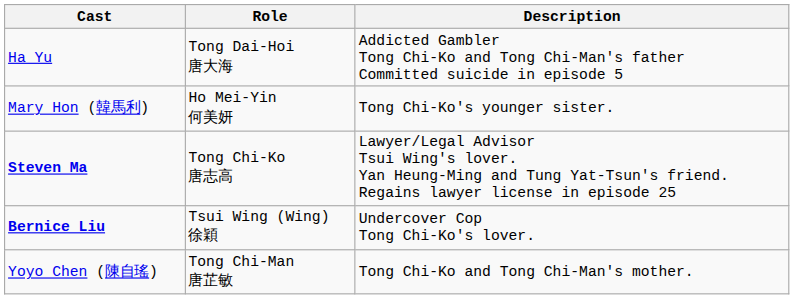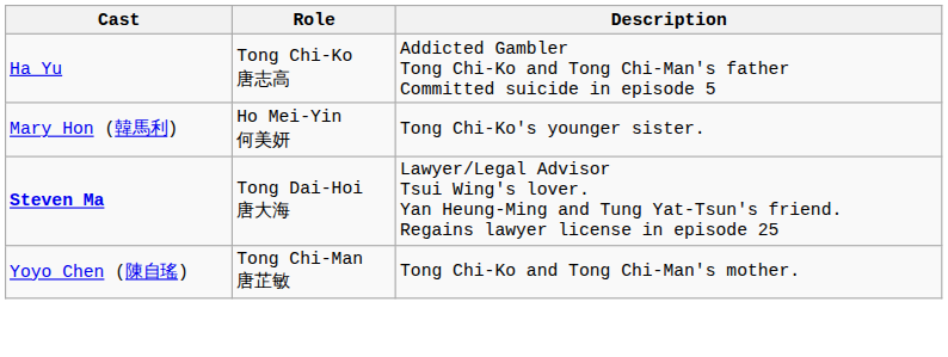 <table class="wikitable" width="55%">
 <tr>
 <th>Cast</th>
 <th>Role</th>
 <th>Description</th>
 </tr>
 <tr>
 <td><a href='#'>Ha Yu</a></td>
-<td>Tong Dai-Hoi <br> 唐大海</td>
+<td>Tong Chi-Ko <br> 唐志高</td>
 <td>Addicted Gambler <br> Tong Chi-Ko and Tong Chi-Man's father <br>Committed suicide in episode 5</td>
 </tr>
 <tr>
 <td><a href='#'>Mary Hon</a> (<a href='#'>韓馬利</a>)</td>
 <td>Ho Mei-Yin <br> 何美妍</td>
 <td>Tong Chi-Ko's younger sister.</td>
 </tr>
 <tr>
 <td><strong><a href='#'>Steven Ma</a></strong></td>
-<td>Tong Chi-Ko <br> 唐志高</td>
+<td>Tong Dai-Hoi <br> 唐大海</td>
 <td>Lawyer/Legal Advisor <br> Tsui Wing's lover. <br> Yan Heung-Ming and Tung Yat-Tsun's friend. <br> Regains lawyer license in episode 25</td>
-</tr>
-<tr>
-<td><strong><a href='#'>Bernice Liu</a></strong></td>
-<td>Tsui Wing (Wing) <br> 徐穎</td>
-<td>Undercover Cop <br> Tong Chi-Ko's lover.</td>
 </tr>
 <tr>
 <td><a href='#'>Yoyo Chen</a> (<a href='#'>陳自瑤</a>)</td>
 <td>Tong Chi-Man <br> 唐芷敏</td>
 <td>Tong Chi-Ko and Tong Chi-Man's mother.</td>
 </tr>
 </table>
